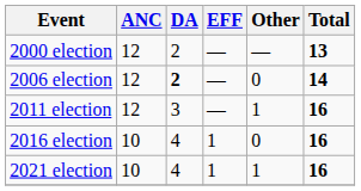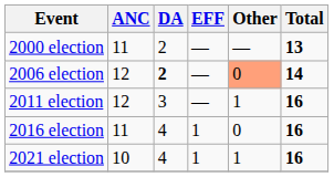 <table class="wikitable">
 <tr>
 <th>Event</th>
 <th><a href='#'>ANC</a></th>
 <th><a href='#'>DA</a></th>
 <th><a href='#'>EFF</a></th>
 <th>Other</th>
 <th>Total</th>
 </tr>
 <tr>
 <td><a href='#'>2000 election</a></td>
-<td>12</td>
+<td>11</td>
 <td>2</td>
 <td>—</td>
 <td>—</td>
 <td><strong>13</strong></td>
 </tr>
 <tr>
 <td><a href='#'>2006 election</a></td>
 <td>12</td>
 <td><strong>2</strong></td>
 <td>—</td>
-<td>0</td>
+<td style="background: lightsalmon;">0</td>
 <td><strong>14</strong></td>
 </tr>
 <tr>
 <td><a href='#'>2011 election</a></td>
 <td>12</td>
 <td>3</td>
 <td>—</td>
 <td>1</td>
 <td><strong>16</strong></td>
 </tr>
 <tr>
 <td><a href='#'>2016 election</a></td>
-<td>10</td>
+<td>11</td>
 <td>4</td>
 <td>1</td>
 <td>0</td>
 <td><strong>16</strong></td>
 </tr>
 <tr>
 <td><a href='#'>2021 election</a></td>
 <td>10</td>
 <td>4</td>
 <td>1</td>
 <td>1</td>
 <td><strong>16</strong></td>
 </tr>
 <tr>
 </tr>
 </table>
